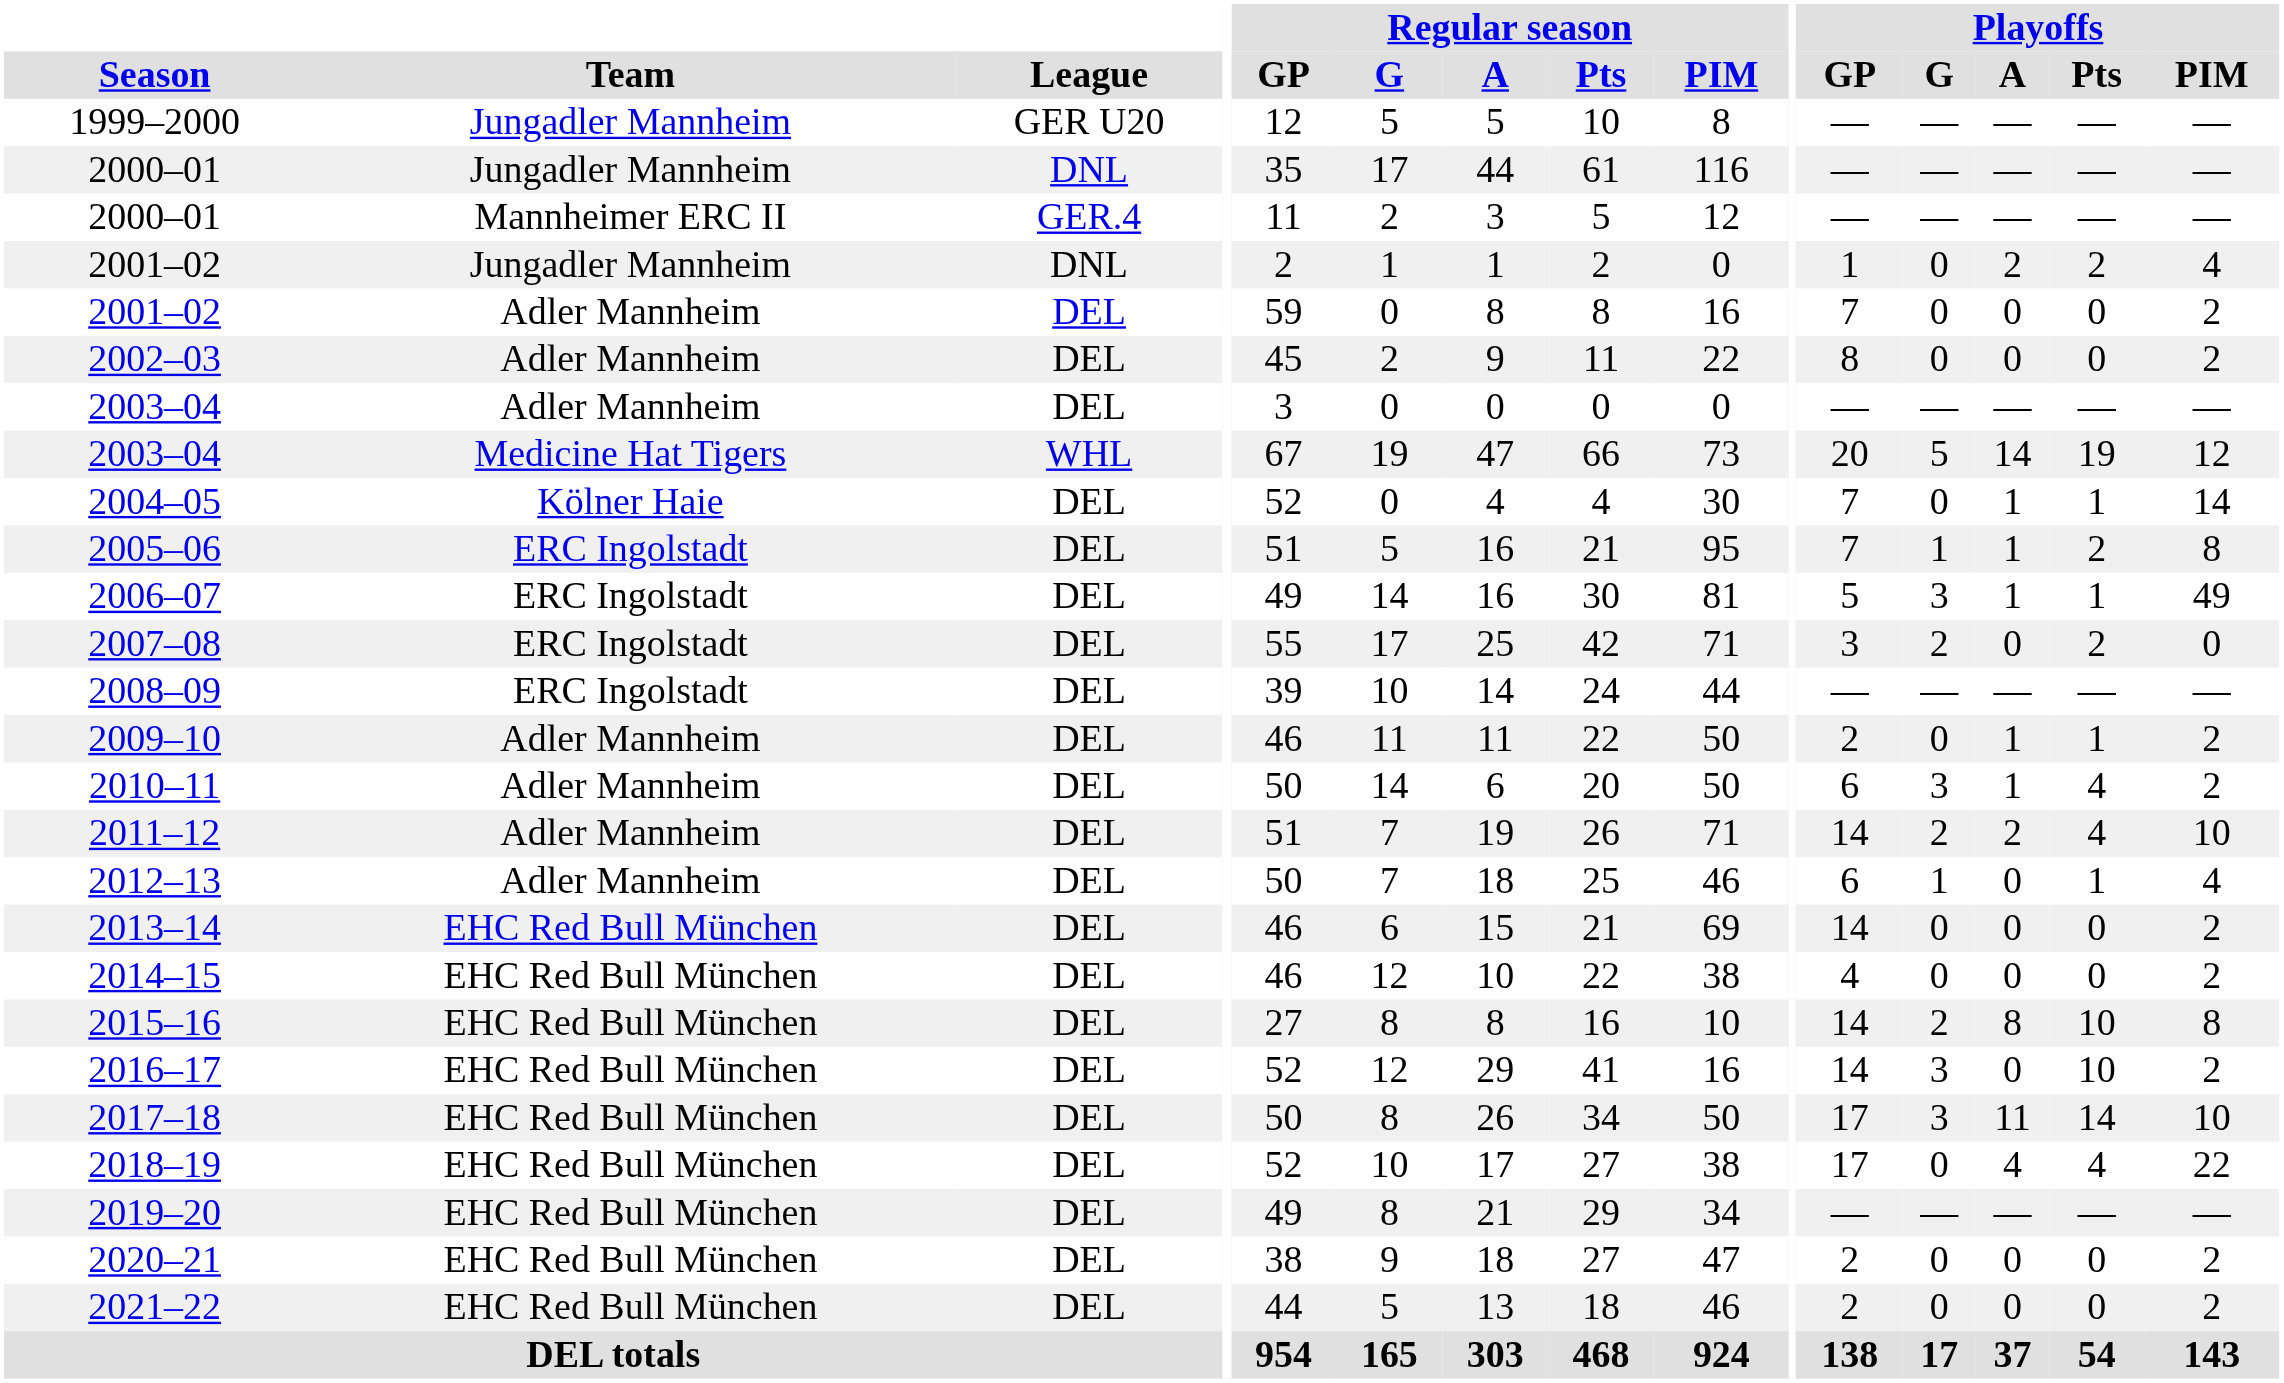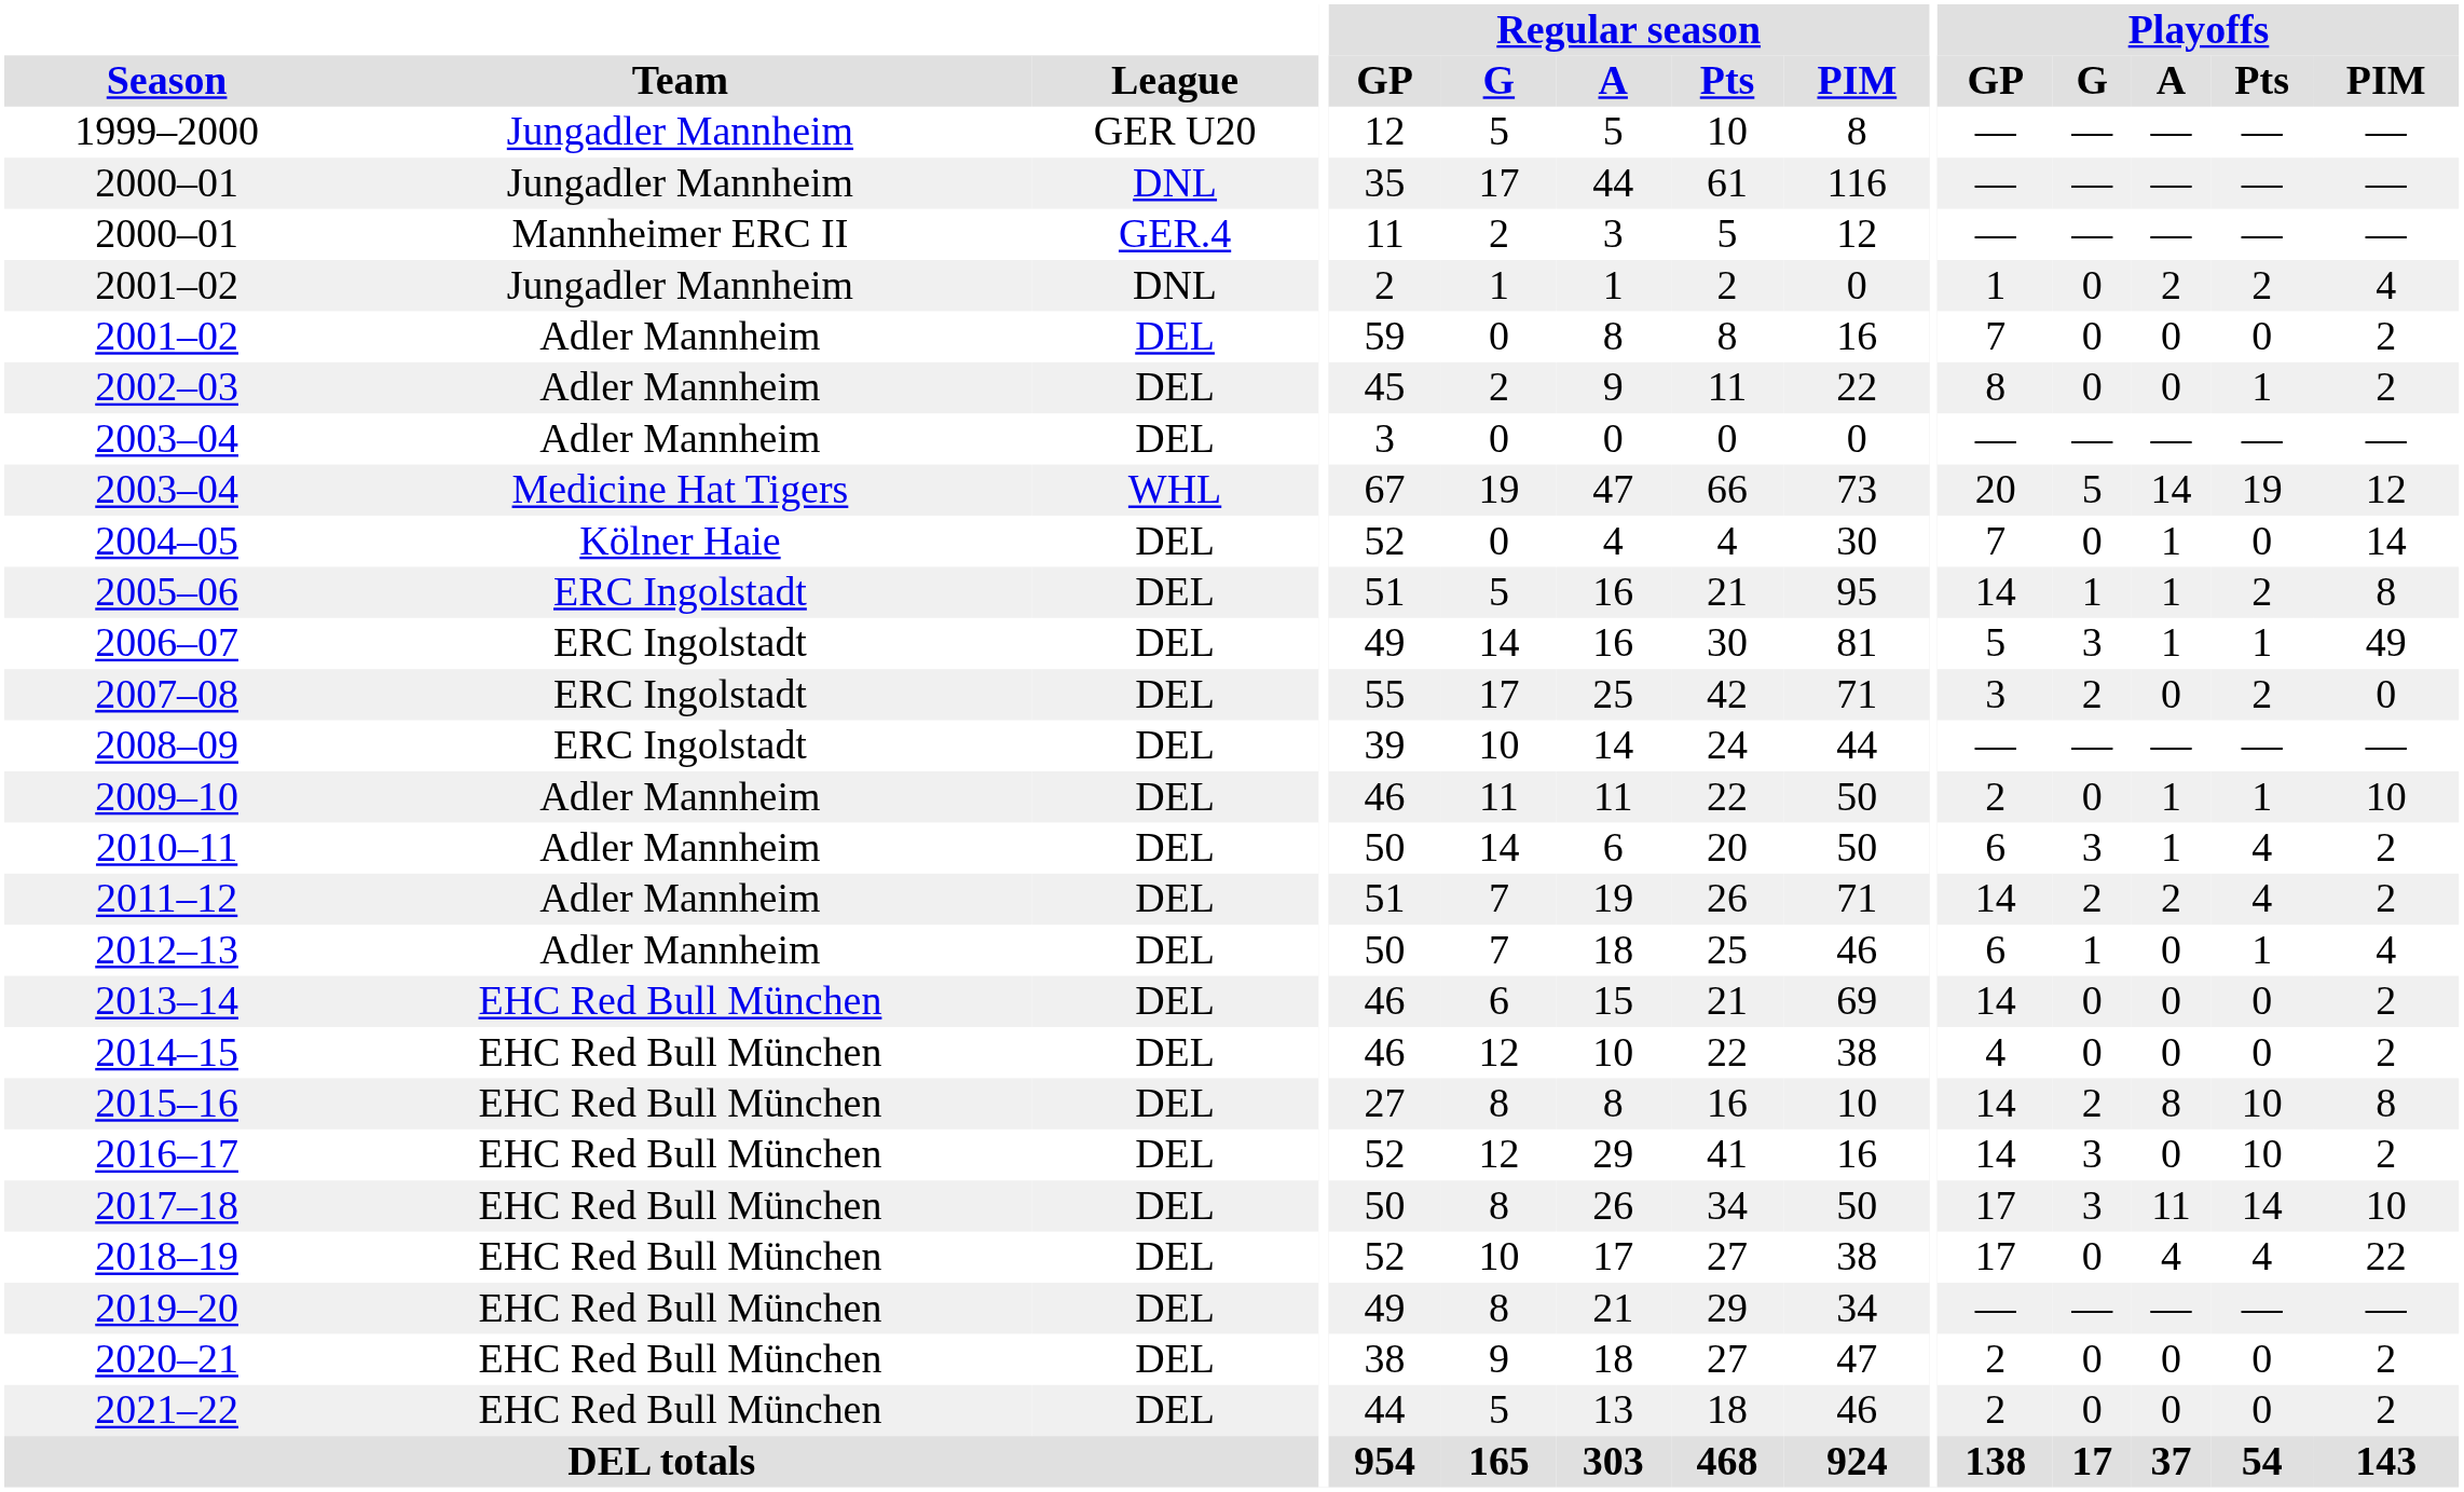 <table border="0" cellpadding="1" cellspacing="0" style="text-align:center; width:60em">
 <tr bgcolor="#e0e0e0">
 <th colspan="3" bgcolor="#ffffff"></th>
 <th rowspan="99" bgcolor="#ffffff"></th>
 <th colspan="5"><a href='#'>Regular season</a></th>
 <th rowspan="99" bgcolor="#ffffff"></th>
 <th colspan="5"><a href='#'>Playoffs</a></th>
 </tr>
 <tr bgcolor="#e0e0e0">
 <th><a href='#'>Season</a></th>
 <th>Team</th>
 <th>League</th>
 <th>GP</th>
 <th><a href='#'>G</a></th>
 <th><a href='#'>A</a></th>
 <th><a href='#'>Pts</a></th>
 <th><a href='#'>PIM</a></th>
 <th>GP</th>
 <th>G</th>
 <th>A</th>
 <th>Pts</th>
 <th>PIM</th>
 </tr>
 <tr>
 <td>1999–2000</td>
 <td><a href='#'>Jungadler Mannheim</a></td>
 <td>GER U20</td>
 <td>12</td>
 <td>5</td>
 <td>5</td>
 <td>10</td>
 <td>8</td>
 <td>—</td>
 <td>—</td>
 <td>—</td>
 <td>—</td>
 <td>—</td>
 </tr>
 <tr bgcolor="#f0f0f0">
 <td>2000–01</td>
 <td>Jungadler Mannheim</td>
 <td><a href='#'>DNL</a></td>
 <td>35</td>
 <td>17</td>
 <td>44</td>
 <td>61</td>
 <td>116</td>
 <td>—</td>
 <td>—</td>
 <td>—</td>
 <td>—</td>
 <td>—</td>
 </tr>
 <tr>
 <td>2000–01</td>
 <td>Mannheimer ERC II</td>
 <td><a href='#'>GER.4</a></td>
 <td>11</td>
 <td>2</td>
 <td>3</td>
 <td>5</td>
 <td>12</td>
 <td>—</td>
 <td>—</td>
 <td>—</td>
 <td>—</td>
 <td>—</td>
 </tr>
 <tr bgcolor="#f0f0f0">
 <td>2001–02</td>
 <td>Jungadler Mannheim</td>
 <td>DNL</td>
 <td>2</td>
 <td>1</td>
 <td>1</td>
 <td>2</td>
 <td>0</td>
 <td>1</td>
 <td>0</td>
 <td>2</td>
 <td>2</td>
 <td>4</td>
 </tr>
 <tr>
 <td><a href='#'>2001–02</a></td>
 <td>Adler Mannheim</td>
 <td><a href='#'>DEL</a></td>
 <td>59</td>
 <td>0</td>
 <td>8</td>
 <td>8</td>
 <td>16</td>
 <td>7</td>
 <td>0</td>
 <td>0</td>
 <td>0</td>
 <td>2</td>
 </tr>
 <tr bgcolor="#f0f0f0">
 <td><a href='#'>2002–03</a></td>
 <td>Adler Mannheim</td>
 <td>DEL</td>
 <td>45</td>
 <td>2</td>
 <td>9</td>
 <td>11</td>
 <td>22</td>
 <td>8</td>
 <td>0</td>
 <td>0</td>
-<td>0</td>
+<td>1</td>
 <td>2</td>
 </tr>
 <tr>
 <td><a href='#'>2003–04</a></td>
 <td>Adler Mannheim</td>
 <td>DEL</td>
 <td>3</td>
 <td>0</td>
 <td>0</td>
 <td>0</td>
 <td>0</td>
 <td>—</td>
 <td>—</td>
 <td>—</td>
 <td>—</td>
 <td>—</td>
 </tr>
 <tr bgcolor="#f0f0f0">
 <td><a href='#'>2003–04</a></td>
 <td><a href='#'>Medicine Hat Tigers</a></td>
 <td><a href='#'>WHL</a></td>
 <td>67</td>
 <td>19</td>
 <td>47</td>
 <td>66</td>
 <td>73</td>
 <td>20</td>
 <td>5</td>
 <td>14</td>
 <td>19</td>
 <td>12</td>
 </tr>
 <tr>
 <td><a href='#'>2004–05</a></td>
 <td><a href='#'>Kölner Haie</a></td>
 <td>DEL</td>
 <td>52</td>
 <td>0</td>
 <td>4</td>
 <td>4</td>
 <td>30</td>
 <td>7</td>
 <td>0</td>
 <td>1</td>
-<td>1</td>
+<td>0</td>
 <td>14</td>
 </tr>
 <tr bgcolor="#f0f0f0">
 <td><a href='#'>2005–06</a></td>
 <td><a href='#'>ERC Ingolstadt</a></td>
 <td>DEL</td>
 <td>51</td>
 <td>5</td>
 <td>16</td>
 <td>21</td>
 <td>95</td>
-<td>7</td>
+<td>14</td>
 <td>1</td>
 <td>1</td>
 <td>2</td>
 <td>8</td>
 </tr>
 <tr>
 <td><a href='#'>2006–07</a></td>
 <td>ERC Ingolstadt</td>
 <td>DEL</td>
 <td>49</td>
 <td>14</td>
 <td>16</td>
 <td>30</td>
 <td>81</td>
 <td>5</td>
 <td>3</td>
 <td>1</td>
 <td>1</td>
 <td>49</td>
 </tr>
 <tr bgcolor="#f0f0f0">
 <td><a href='#'>2007–08</a></td>
 <td>ERC Ingolstadt</td>
 <td>DEL</td>
 <td>55</td>
 <td>17</td>
 <td>25</td>
 <td>42</td>
 <td>71</td>
 <td>3</td>
 <td>2</td>
 <td>0</td>
 <td>2</td>
 <td>0</td>
 </tr>
 <tr>
 <td><a href='#'>2008–09</a></td>
 <td>ERC Ingolstadt</td>
 <td>DEL</td>
 <td>39</td>
 <td>10</td>
 <td>14</td>
 <td>24</td>
 <td>44</td>
 <td>—</td>
 <td>—</td>
 <td>—</td>
 <td>—</td>
 <td>—</td>
 </tr>
 <tr bgcolor="#f0f0f0">
 <td><a href='#'>2009–10</a></td>
 <td>Adler Mannheim</td>
 <td>DEL</td>
 <td>46</td>
 <td>11</td>
 <td>11</td>
 <td>22</td>
 <td>50</td>
 <td>2</td>
 <td>0</td>
 <td>1</td>
 <td>1</td>
-<td>2</td>
+<td>10</td>
 </tr>
 <tr>
 <td><a href='#'>2010–11</a></td>
 <td>Adler Mannheim</td>
 <td>DEL</td>
 <td>50</td>
 <td>14</td>
 <td>6</td>
 <td>20</td>
 <td>50</td>
 <td>6</td>
 <td>3</td>
 <td>1</td>
 <td>4</td>
 <td>2</td>
 </tr>
 <tr bgcolor="#f0f0f0">
 <td><a href='#'>2011–12</a></td>
 <td>Adler Mannheim</td>
 <td>DEL</td>
 <td>51</td>
 <td>7</td>
 <td>19</td>
 <td>26</td>
 <td>71</td>
 <td>14</td>
 <td>2</td>
 <td>2</td>
 <td>4</td>
-<td>10</td>
+<td>2</td>
 </tr>
 <tr>
 <td><a href='#'>2012–13</a></td>
 <td>Adler Mannheim</td>
 <td>DEL</td>
 <td>50</td>
 <td>7</td>
 <td>18</td>
 <td>25</td>
 <td>46</td>
 <td>6</td>
 <td>1</td>
 <td>0</td>
 <td>1</td>
 <td>4</td>
 </tr>
 <tr bgcolor="#f0f0f0">
 <td><a href='#'>2013–14</a></td>
 <td><a href='#'>EHC Red Bull München</a></td>
 <td>DEL</td>
 <td>46</td>
 <td>6</td>
 <td>15</td>
 <td>21</td>
 <td>69</td>
 <td>14</td>
 <td>0</td>
 <td>0</td>
 <td>0</td>
 <td>2</td>
 </tr>
 <tr>
 <td><a href='#'>2014–15</a></td>
 <td>EHC Red Bull München</td>
 <td>DEL</td>
 <td>46</td>
 <td>12</td>
 <td>10</td>
 <td>22</td>
 <td>38</td>
 <td>4</td>
 <td>0</td>
 <td>0</td>
 <td>0</td>
 <td>2</td>
 </tr>
 <tr bgcolor="#f0f0f0">
 <td><a href='#'>2015–16</a></td>
 <td>EHC Red Bull München</td>
 <td>DEL</td>
 <td>27</td>
 <td>8</td>
 <td>8</td>
 <td>16</td>
 <td>10</td>
 <td>14</td>
 <td>2</td>
 <td>8</td>
 <td>10</td>
 <td>8</td>
 </tr>
 <tr>
 <td><a href='#'>2016–17</a></td>
 <td>EHC Red Bull München</td>
 <td>DEL</td>
 <td>52</td>
 <td>12</td>
 <td>29</td>
 <td>41</td>
 <td>16</td>
 <td>14</td>
 <td>3</td>
 <td>0</td>
 <td>10</td>
 <td>2</td>
 </tr>
 <tr bgcolor="#f0f0f0">
 <td><a href='#'>2017–18</a></td>
 <td>EHC Red Bull München</td>
 <td>DEL</td>
 <td>50</td>
 <td>8</td>
 <td>26</td>
 <td>34</td>
 <td>50</td>
 <td>17</td>
 <td>3</td>
 <td>11</td>
 <td>14</td>
 <td>10</td>
 </tr>
 <tr>
 <td><a href='#'>2018–19</a></td>
 <td>EHC Red Bull München</td>
 <td>DEL</td>
 <td>52</td>
 <td>10</td>
 <td>17</td>
 <td>27</td>
 <td>38</td>
 <td>17</td>
 <td>0</td>
 <td>4</td>
 <td>4</td>
 <td>22</td>
 </tr>
 <tr bgcolor="#f0f0f0">
 <td><a href='#'>2019–20</a></td>
 <td>EHC Red Bull München</td>
 <td>DEL</td>
 <td>49</td>
 <td>8</td>
 <td>21</td>
 <td>29</td>
 <td>34</td>
 <td>—</td>
 <td>—</td>
 <td>—</td>
 <td>—</td>
 <td>—</td>
 </tr>
 <tr>
 <td><a href='#'>2020–21</a></td>
 <td>EHC Red Bull München</td>
 <td>DEL</td>
 <td>38</td>
 <td>9</td>
 <td>18</td>
 <td>27</td>
 <td>47</td>
 <td>2</td>
 <td>0</td>
 <td>0</td>
 <td>0</td>
 <td>2</td>
 </tr>
 <tr bgcolor="#f0f0f0">
 <td><a href='#'>2021–22</a></td>
 <td>EHC Red Bull München</td>
 <td>DEL</td>
 <td>44</td>
 <td>5</td>
 <td>13</td>
 <td>18</td>
 <td>46</td>
 <td>2</td>
 <td>0</td>
 <td>0</td>
 <td>0</td>
 <td>2</td>
 </tr>
 <tr bgcolor="#e0e0e0">
 <th colspan="3">DEL totals</th>
 <th>954</th>
 <th>165</th>
 <th>303</th>
 <th>468</th>
 <th>924</th>
 <th>138</th>
 <th>17</th>
 <th>37</th>
 <th>54</th>
 <th>143</th>
 </tr>
 </table>
